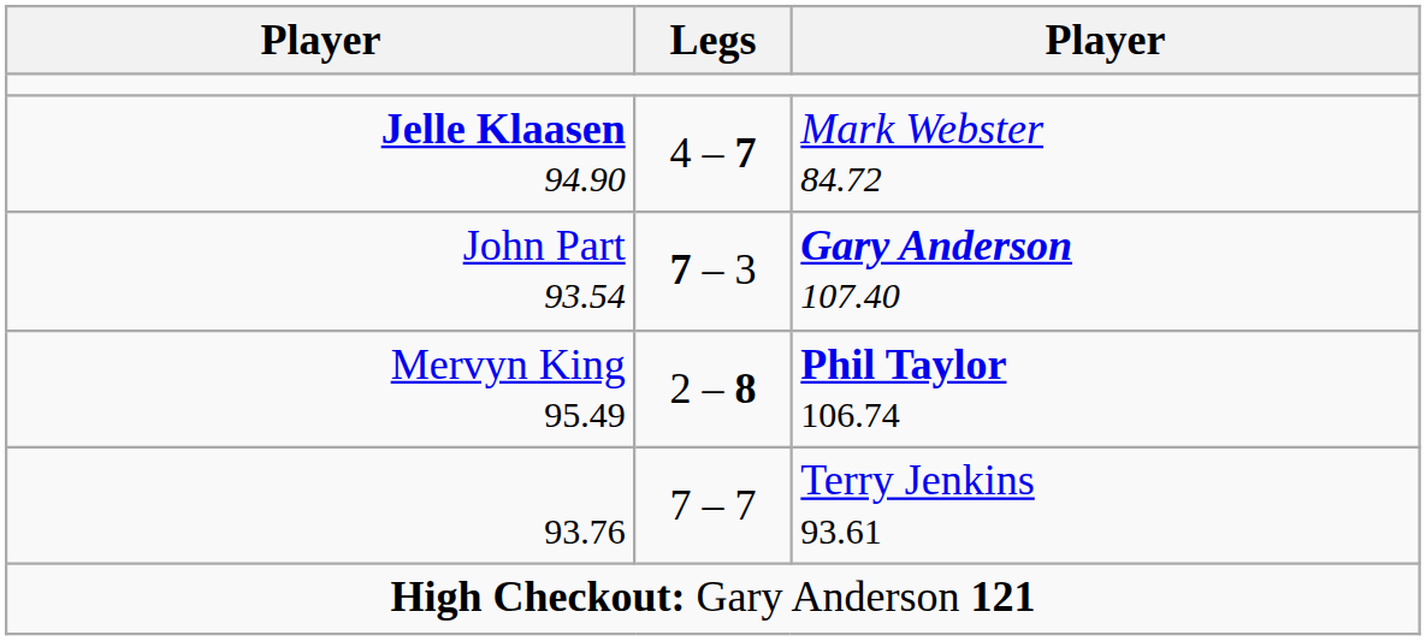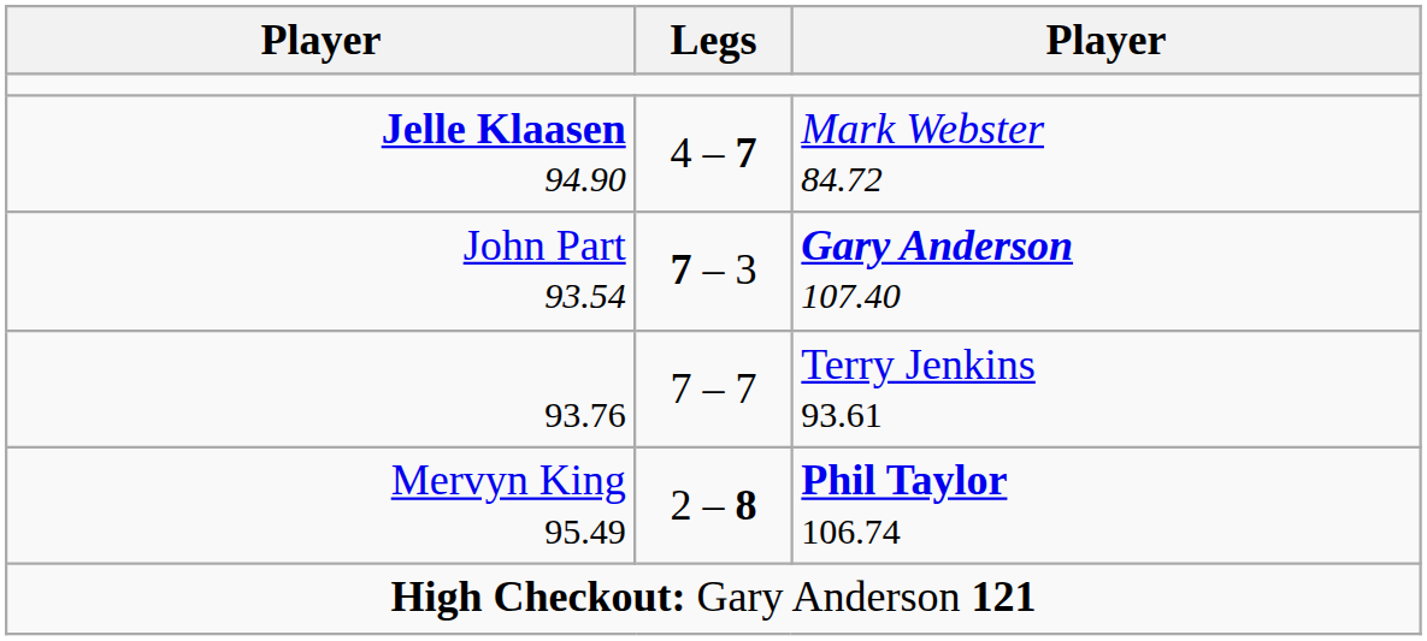 <table class=wikitable style="text-align:center">
 <tr>
 <th width=225>Player</th>
 <th width=50>Legs</th>
 <th width=225>Player</th>
 </tr>
 <tr align=center>
 <td colspan="3"></td>
 </tr>
 <tr align=left>
 <td align=right><strong><a href='#'>Jelle Klaasen</a></strong>  <br><small><span><em>94.90</em></span></small></td>
 <td align=center>4 – <strong>7</strong></td>
 <td> <em><a href='#'>Mark Webster</a></em> <br><small><span><em>84.72</em></span></small></td>
 </tr>
 <tr align=left>
 <td align=right><a href='#'>John Part</a>  <br><small><span><em>93.54</em></span></small></td>
 <td align=center><strong>7</strong> – 3</td>
 <td><strong><em> <a href='#'>Gary Anderson</a></em></strong> <br><small><span><em>107.40</em></span></small></td>
 </tr>
 <tr align=left>
+<td align=right> <br><small><span>93.76</span></small></td>
+<td align=center>7 – 7</td>
+<td> <a href='#'>Terry Jenkins</a> <br><small><span>93.61</span></small></td>
+</tr>
+<tr align=left>
 <td align=right><a href='#'>Mervyn King</a>  <br><small><span>95.49</span></small></td>
 <td align=center>2 – <strong>8</strong></td>
 <td> <strong><a href='#'>Phil Taylor</a></strong> <br><small><span>106.74</span></small></td>
-</tr>
-<tr align=left>
-<td align=right> <br><small><span>93.76</span></small></td>
-<td align=center>7 – 7</td>
-<td> <a href='#'>Terry Jenkins</a> <br><small><span>93.61</span></small></td>
 </tr>
 <tr align=center>
 <td colspan="3"><strong>High Checkout:</strong> Gary Anderson <strong>121</strong></td>
 </tr>
 </table>
